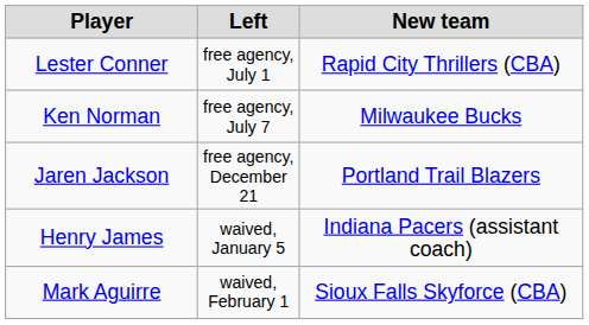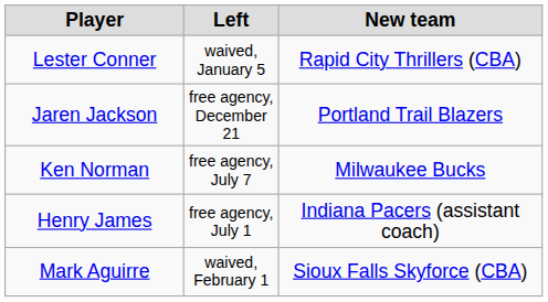 <table class="wikitable" style="text-align: center">
 <tr align="center"  bgcolor="#dddddd">
 <td style="width:140px"><strong>Player</strong></td>
 <td style="width:70px"><strong>Left</strong></td>
 <td style="width:210px"><strong>New team</strong></td>
 </tr>
 <tr style="height:40px">
 <td><a href='#'>Lester Conner</a></td>
-<td style="font-size: 80%">free agency, July 1</td>
+<td style="font-size: 80%">waived, January 5</td>
 <td><a href='#'>Rapid City Thrillers</a> (<a href='#'>CBA</a>)</td>
+</tr>
+<tr style="height:40px">
+<td><a href='#'>Jaren Jackson</a></td>
+<td style="font-size: 80%">free agency, December 21</td>
+<td><a href='#'>Portland Trail Blazers</a></td>
 </tr>
 <tr style="height:40px">
 <td><a href='#'>Ken Norman</a></td>
 <td style="font-size: 80%">free agency, July 7</td>
 <td><a href='#'>Milwaukee Bucks</a></td>
 </tr>
 <tr style="height:40px">
-<td><a href='#'>Jaren Jackson</a></td>
-<td style="font-size: 80%">free agency, December 21</td>
-<td><a href='#'>Portland Trail Blazers</a></td>
-</tr>
-<tr style="height:40px">
 <td><a href='#'>Henry James</a></td>
-<td style="font-size: 80%">waived, January 5</td>
+<td style="font-size: 80%">free agency, July 1</td>
 <td><a href='#'>Indiana Pacers</a> (assistant coach)</td>
 </tr>
 <tr style="height:40px">
 <td><a href='#'>Mark Aguirre</a></td>
 <td style="font-size: 80%">waived, February 1</td>
 <td><a href='#'>Sioux Falls Skyforce</a> (<a href='#'>CBA</a>)</td>
 </tr>
 </table>
